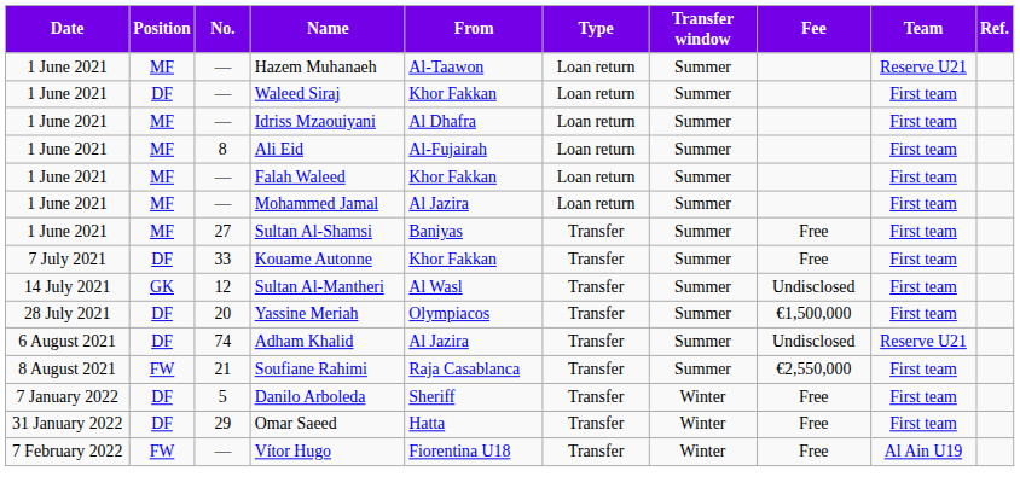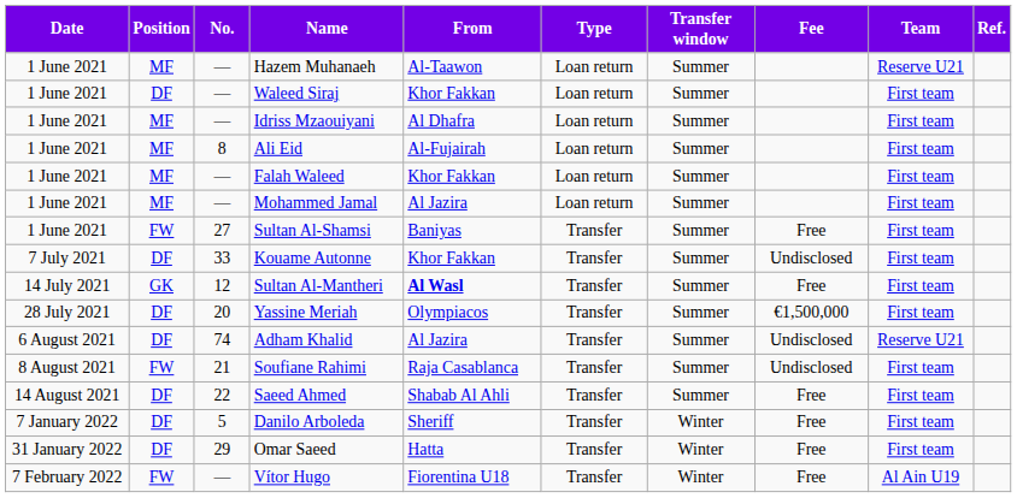 <table class="wikitable" style="text-align:center; font-size:90%; ">
 <tr>
 <th style="background:#7300E6; color:#FFFFFF; width:120px;">Date</th>
 <th style="background:#7300E6; color:#FFFFFF; width:50px;">Position</th>
 <th style="background:#7300E6; color:#FFFFFF; width:50px;">No.</th>
 <th style="background:#7300E6; color:#FFFFFF; width:150px;">Name</th>
 <th style="background:#7300E6; color:#FFFFFF; width:130px;">From</th>
 <th style="background:#7300E6; color:#FFFFFF; width:100px;">Type</th>
 <th style="background:#7300E6; color:#FFFFFF; width:100px;">Transfer window</th>
 <th style="background:#7300E6; color:#FFFFFF; width:100px;">Fee</th>
 <th style="background:#7300E6; color:#FFFFFF; width:100px;">Team</th>
 <th style="background:#7300E6; color:#FFFFFF; width:25px;">Ref.</th>
 </tr>
 <tr>
 <td>1 June 2021</td>
 <td><a href='#'>MF</a></td>
 <td>—</td>
 <td style="text-align:left;"> Hazem Muhanaeh</td>
 <td style="text-align:left;"> <a href='#'>Al-Taawon</a></td>
 <td>Loan return</td>
 <td>Summer</td>
 <td></td>
 <td><a href='#'>Reserve U21</a></td>
 <td></td>
 </tr>
 <tr>
 <td>1 June 2021</td>
 <td><a href='#'>DF</a></td>
 <td>—</td>
 <td style="text-align:left;"> <a href='#'>Waleed Siraj</a></td>
 <td style="text-align:left;"> <a href='#'>Khor Fakkan</a></td>
 <td>Loan return</td>
 <td>Summer</td>
 <td></td>
 <td><a href='#'>First team</a></td>
 <td></td>
 </tr>
 <tr>
 <td>1 June 2021</td>
 <td><a href='#'>MF</a></td>
 <td>—</td>
 <td style="text-align:left;"> <a href='#'>Idriss Mzaouiyani</a></td>
 <td style="text-align:left;"> <a href='#'>Al Dhafra</a></td>
 <td>Loan return</td>
 <td>Summer</td>
 <td></td>
 <td><a href='#'>First team</a></td>
 <td></td>
 </tr>
 <tr>
 <td>1 June 2021</td>
 <td><a href='#'>MF</a></td>
 <td>8</td>
 <td style="text-align:left;"> <a href='#'>Ali Eid</a></td>
 <td style="text-align:left;"> <a href='#'>Al-Fujairah</a></td>
 <td>Loan return</td>
 <td>Summer</td>
 <td></td>
 <td><a href='#'>First team</a></td>
 <td></td>
 </tr>
 <tr>
 <td>1 June 2021</td>
 <td><a href='#'>MF</a></td>
 <td>—</td>
 <td style="text-align:left;"> <a href='#'>Falah Waleed</a></td>
 <td style="text-align:left;"> <a href='#'>Khor Fakkan</a></td>
 <td>Loan return</td>
 <td>Summer</td>
 <td></td>
 <td><a href='#'>First team</a></td>
 <td></td>
 </tr>
 <tr>
 <td>1 June 2021</td>
 <td><a href='#'>MF</a></td>
 <td>—</td>
 <td style="text-align:left;"> <a href='#'>Mohammed Jamal</a></td>
 <td style="text-align:left;"> <a href='#'>Al Jazira</a></td>
 <td>Loan return</td>
 <td>Summer</td>
 <td></td>
 <td><a href='#'>First team</a></td>
 <td></td>
 </tr>
 <tr>
 <td>1 June 2021</td>
-<td><a href='#'>MF</a></td>
+<td><a href='#'>FW</a></td>
 <td>27</td>
 <td style="text-align:left;"> <a href='#'>Sultan Al-Shamsi</a></td>
 <td style="text-align:left;"> <a href='#'>Baniyas</a></td>
 <td>Transfer</td>
 <td>Summer</td>
 <td>Free</td>
 <td><a href='#'>First team</a></td>
 <td></td>
 </tr>
 <tr>
 <td>7 July 2021</td>
 <td><a href='#'>DF</a></td>
 <td>33</td>
 <td style="text-align:left;"> <a href='#'>Kouame Autonne</a></td>
 <td style="text-align:left;"> <a href='#'>Khor Fakkan</a></td>
 <td>Transfer</td>
 <td>Summer</td>
-<td>Free</td>
+<td>Undisclosed</td>
 <td><a href='#'>First team</a></td>
 <td></td>
 </tr>
 <tr>
 <td>14 July 2021</td>
 <td><a href='#'>GK</a></td>
 <td>12</td>
 <td style="text-align:left;"> <a href='#'>Sultan Al-Mantheri</a></td>
-<td style="text-align:left;"> <a href='#'>Al Wasl</a></td>
+<td style="text-align:left;"><strong> <a href='#'>Al Wasl</a></strong></td>
 <td>Transfer</td>
 <td>Summer</td>
-<td>Undisclosed</td>
+<td>Free</td>
 <td><a href='#'>First team</a></td>
 <td></td>
 </tr>
 <tr>
 <td>28 July 2021</td>
 <td><a href='#'>DF</a></td>
 <td>20</td>
 <td style="text-align:left;"> <a href='#'>Yassine Meriah</a></td>
 <td style="text-align:left;"> <a href='#'>Olympiacos</a></td>
 <td>Transfer</td>
 <td>Summer</td>
 <td>€1,500,000</td>
 <td><a href='#'>First team</a></td>
 <td></td>
 </tr>
 <tr>
 <td>6 August 2021</td>
 <td><a href='#'>DF</a></td>
 <td>74</td>
 <td style="text-align:left;"> <a href='#'>Adham Khalid</a></td>
 <td style="text-align:left;"> <a href='#'>Al Jazira</a></td>
 <td>Transfer</td>
 <td>Summer</td>
 <td>Undisclosed</td>
 <td><a href='#'>Reserve U21</a></td>
 <td></td>
 </tr>
 <tr>
 <td>8 August 2021</td>
 <td><a href='#'>FW</a></td>
 <td>21</td>
 <td style="text-align:left;"> <a href='#'>Soufiane Rahimi</a></td>
 <td style="text-align:left;"> <a href='#'>Raja Casablanca</a></td>
 <td>Transfer</td>
 <td>Summer</td>
-<td>€2,550,000</td>
+<td>Undisclosed</td>
+<td><a href='#'>First team</a></td>
+<td></td>
+</tr>
+<tr>
+<td>14 August 2021</td>
+<td><a href='#'>DF</a></td>
+<td>22</td>
+<td style="text-align:left;"> <a href='#'>Saeed Ahmed</a></td>
+<td style="text-align:left;"> <a href='#'>Shabab Al Ahli</a></td>
+<td>Transfer</td>
+<td>Summer</td>
+<td>Free</td>
 <td><a href='#'>First team</a></td>
 <td></td>
 </tr>
 <tr>
 <td>7 January 2022</td>
 <td><a href='#'>DF</a></td>
 <td>5</td>
 <td style="text-align:left;"> <a href='#'>Danilo Arboleda</a></td>
 <td style="text-align:left;"> <a href='#'>Sheriff</a></td>
 <td>Transfer</td>
 <td>Winter</td>
 <td>Free</td>
 <td><a href='#'>First team</a></td>
 <td></td>
 </tr>
 <tr>
 <td>31 January 2022</td>
 <td><a href='#'>DF</a></td>
 <td>29</td>
 <td style="text-align:left;"> Omar Saeed</td>
 <td style="text-align:left;"> <a href='#'>Hatta</a></td>
 <td>Transfer</td>
 <td>Winter</td>
 <td>Free</td>
 <td><a href='#'>First team</a></td>
 <td></td>
 </tr>
 <tr>
 <td>7 February 2022</td>
 <td><a href='#'>FW</a></td>
 <td>—</td>
 <td style="text-align:left;"> <a href='#'>Vítor Hugo</a></td>
 <td style="text-align:left;"> <a href='#'>Fiorentina U18</a></td>
 <td>Transfer</td>
 <td>Winter</td>
 <td>Free</td>
 <td><a href='#'>Al Ain U19</a></td>
 <td></td>
 </tr>
 </table>
